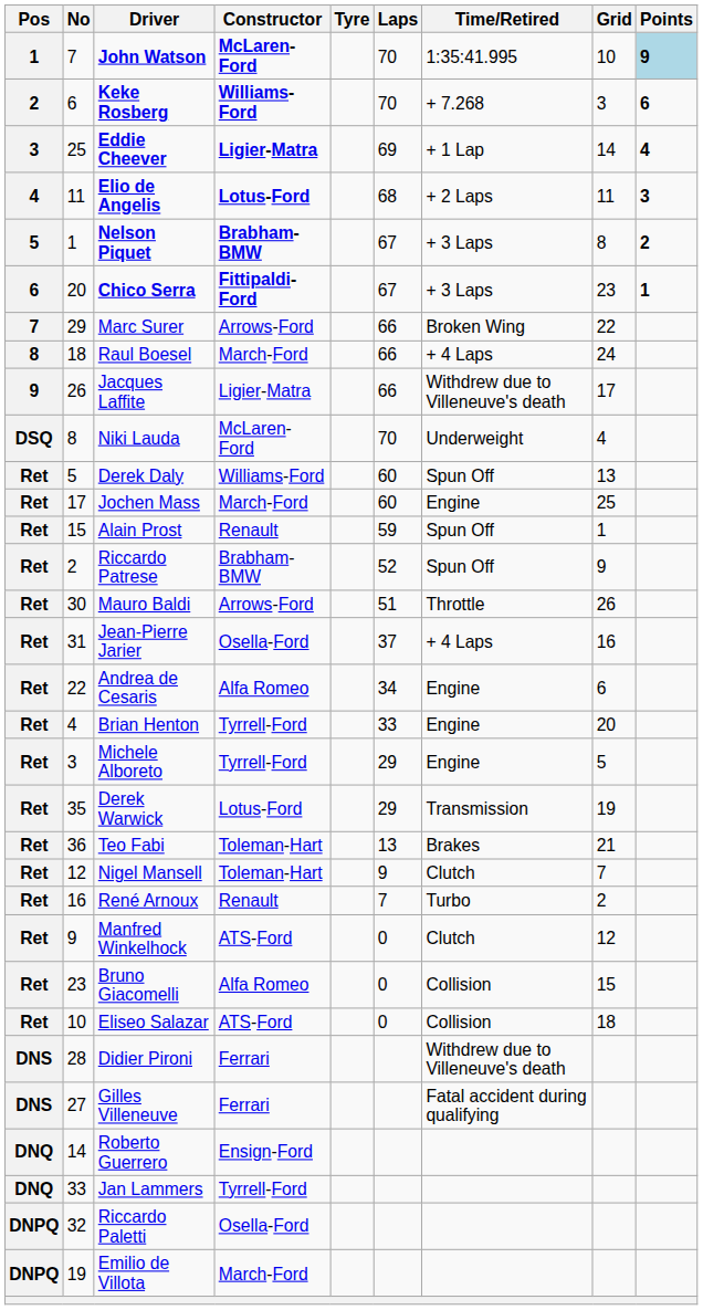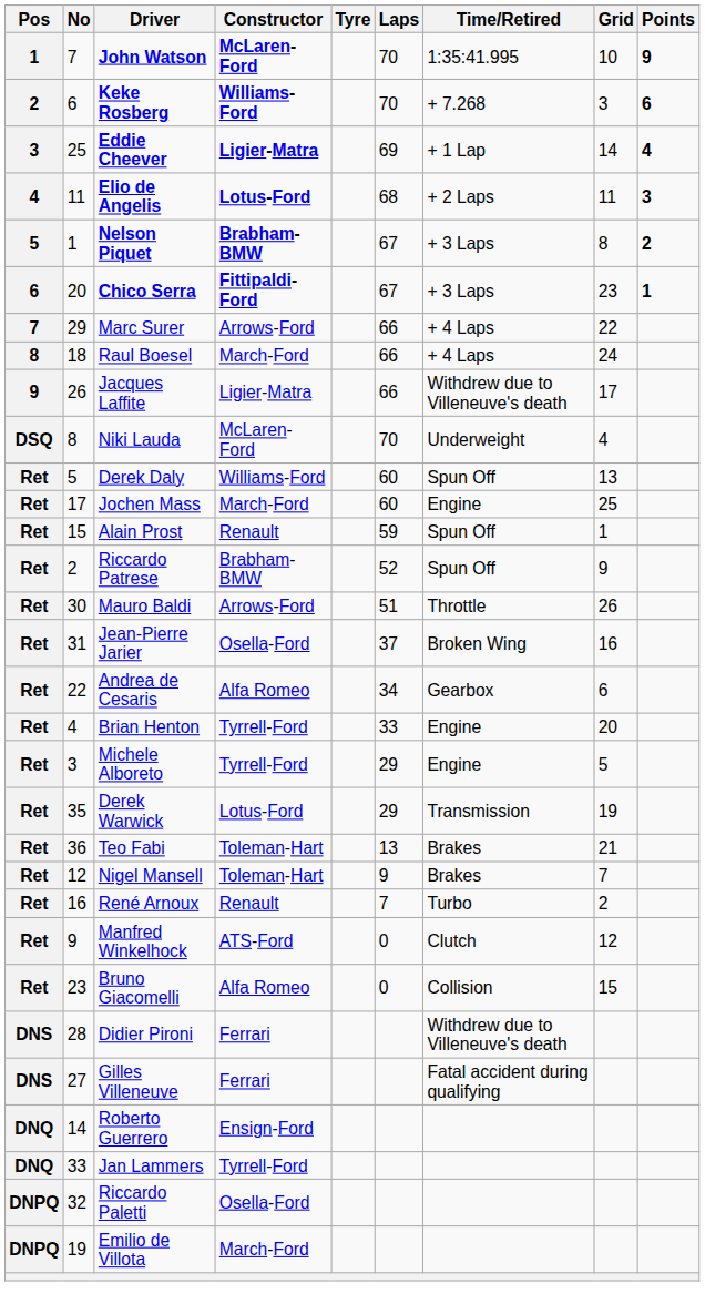 <table class="wikitable" style="font-size:95%;">
 <tr>
 <th>Pos</th>
 <th>No</th>
 <th>Driver</th>
 <th>Constructor</th>
 <th>Tyre</th>
 <th>Laps</th>
 <th>Time/Retired</th>
 <th>Grid</th>
 <th>Points</th>
 </tr>
 <tr>
 <th>1</th>
 <td>7</td>
 <td> <strong><a href='#'>John Watson</a></strong></td>
 <td><strong><a href='#'>McLaren</a>-<a href='#'>Ford</a></strong></td>
 <td></td>
 <td>70</td>
 <td>1:35:41.995</td>
 <td>10</td>
-<td style="background: lightblue;"><strong>9</strong></td>
+<td><strong>9</strong></td>
 </tr>
 <tr>
 <th>2</th>
 <td>6</td>
 <td> <strong><a href='#'>Keke Rosberg</a></strong></td>
 <td><strong><a href='#'>Williams</a>-<a href='#'>Ford</a></strong></td>
 <td></td>
 <td>70</td>
 <td>+ 7.268</td>
 <td>3</td>
 <td><strong>6</strong></td>
 </tr>
 <tr>
 <th>3</th>
 <td>25</td>
 <td> <strong><a href='#'>Eddie Cheever</a></strong></td>
 <td><strong><a href='#'>Ligier</a>-<a href='#'>Matra</a></strong></td>
 <td></td>
 <td>69</td>
 <td>+ 1 Lap</td>
 <td>14</td>
 <td><strong>4</strong></td>
 </tr>
 <tr>
 <th>4</th>
 <td>11</td>
 <td> <strong><a href='#'>Elio de Angelis</a></strong></td>
 <td><strong><a href='#'>Lotus</a>-<a href='#'>Ford</a></strong></td>
 <td></td>
 <td>68</td>
 <td>+ 2 Laps</td>
 <td>11</td>
 <td><strong>3</strong></td>
 </tr>
 <tr>
 <th>5</th>
 <td>1</td>
 <td> <strong><a href='#'>Nelson Piquet</a></strong></td>
 <td><strong><a href='#'>Brabham</a>-<a href='#'>BMW</a></strong></td>
 <td></td>
 <td>67</td>
 <td>+ 3 Laps</td>
 <td>8</td>
 <td><strong>2</strong></td>
 </tr>
 <tr>
 <th>6</th>
 <td>20</td>
 <td> <strong><a href='#'>Chico Serra</a></strong></td>
 <td><strong><a href='#'>Fittipaldi</a>-<a href='#'>Ford</a></strong></td>
 <td></td>
 <td>67</td>
 <td>+ 3 Laps</td>
 <td>23</td>
 <td><strong>1</strong></td>
 </tr>
 <tr>
 <th>7</th>
 <td>29</td>
 <td> <a href='#'>Marc Surer</a></td>
 <td><a href='#'>Arrows</a>-<a href='#'>Ford</a></td>
 <td></td>
 <td>66</td>
-<td>Broken Wing</td>
+<td>+ 4 Laps</td>
 <td>22</td>
 <td> </td>
 </tr>
 <tr>
 <th>8</th>
 <td>18</td>
 <td> <a href='#'>Raul Boesel</a></td>
 <td><a href='#'>March</a>-<a href='#'>Ford</a></td>
 <td></td>
 <td>66</td>
 <td>+ 4 Laps</td>
 <td>24</td>
 <td> </td>
 </tr>
 <tr>
 <th>9</th>
 <td>26</td>
 <td> <a href='#'>Jacques Laffite</a></td>
 <td><a href='#'>Ligier</a>-<a href='#'>Matra</a></td>
 <td></td>
 <td>66</td>
 <td>Withdrew due to Villeneuve's death</td>
 <td>17</td>
 <td> </td>
 </tr>
 <tr>
 <th>DSQ</th>
 <td>8</td>
 <td> <a href='#'>Niki Lauda</a></td>
 <td><a href='#'>McLaren</a>-<a href='#'>Ford</a></td>
 <td></td>
 <td>70</td>
 <td>Underweight</td>
 <td>4</td>
 <td> </td>
 </tr>
 <tr>
 <th>Ret</th>
 <td>5</td>
 <td> <a href='#'>Derek Daly</a></td>
 <td><a href='#'>Williams</a>-<a href='#'>Ford</a></td>
 <td></td>
 <td>60</td>
 <td>Spun Off</td>
 <td>13</td>
 <td> </td>
 </tr>
 <tr>
 <th>Ret</th>
 <td>17</td>
 <td> <a href='#'>Jochen Mass</a></td>
 <td><a href='#'>March</a>-<a href='#'>Ford</a></td>
 <td></td>
 <td>60</td>
 <td>Engine</td>
 <td>25</td>
 <td> </td>
 </tr>
 <tr>
 <th>Ret</th>
 <td>15</td>
 <td> <a href='#'>Alain Prost</a></td>
 <td><a href='#'>Renault</a></td>
 <td></td>
 <td>59</td>
 <td>Spun Off</td>
 <td>1</td>
 <td> </td>
 </tr>
 <tr>
 <th>Ret</th>
 <td>2</td>
 <td> <a href='#'>Riccardo Patrese</a></td>
 <td><a href='#'>Brabham</a>-<a href='#'>BMW</a></td>
 <td></td>
 <td>52</td>
 <td>Spun Off</td>
 <td>9</td>
 <td> </td>
 </tr>
 <tr>
 <th>Ret</th>
 <td>30</td>
 <td> <a href='#'>Mauro Baldi</a></td>
 <td><a href='#'>Arrows</a>-<a href='#'>Ford</a></td>
 <td></td>
 <td>51</td>
 <td>Throttle</td>
 <td>26</td>
 <td> </td>
 </tr>
 <tr>
 <th>Ret</th>
 <td>31</td>
 <td> <a href='#'>Jean-Pierre Jarier</a></td>
 <td><a href='#'>Osella</a>-<a href='#'>Ford</a></td>
 <td></td>
 <td>37</td>
-<td>+ 4 Laps</td>
+<td>Broken Wing</td>
 <td>16</td>
 <td> </td>
 </tr>
 <tr>
 <th>Ret</th>
 <td>22</td>
 <td> <a href='#'>Andrea de Cesaris</a></td>
 <td><a href='#'>Alfa Romeo</a></td>
 <td></td>
 <td>34</td>
-<td>Engine</td>
+<td>Gearbox</td>
 <td>6</td>
 <td> </td>
 </tr>
 <tr>
 <th>Ret</th>
 <td>4</td>
 <td> <a href='#'>Brian Henton</a></td>
 <td><a href='#'>Tyrrell</a>-<a href='#'>Ford</a></td>
 <td></td>
 <td>33</td>
 <td>Engine</td>
 <td>20</td>
 <td> </td>
 </tr>
 <tr>
 <th>Ret</th>
 <td>3</td>
 <td> <a href='#'>Michele Alboreto</a></td>
 <td><a href='#'>Tyrrell</a>-<a href='#'>Ford</a></td>
 <td></td>
 <td>29</td>
 <td>Engine</td>
 <td>5</td>
 <td> </td>
 </tr>
 <tr>
 <th>Ret</th>
 <td>35</td>
 <td> <a href='#'>Derek Warwick</a></td>
 <td><a href='#'>Lotus</a>-<a href='#'>Ford</a></td>
 <td></td>
 <td>29</td>
 <td>Transmission</td>
 <td>19</td>
 <td> </td>
 </tr>
 <tr>
 <th>Ret</th>
 <td>36</td>
 <td> <a href='#'>Teo Fabi</a></td>
 <td><a href='#'>Toleman</a>-<a href='#'>Hart</a></td>
 <td></td>
 <td>13</td>
 <td>Brakes</td>
 <td>21</td>
 <td> </td>
 </tr>
 <tr>
 <th>Ret</th>
 <td>12</td>
 <td> <a href='#'>Nigel Mansell</a></td>
 <td><a href='#'>Toleman</a>-<a href='#'>Hart</a></td>
 <td></td>
 <td>9</td>
-<td>Clutch</td>
+<td>Brakes</td>
 <td>7</td>
 <td> </td>
 </tr>
 <tr>
 <th>Ret</th>
 <td>16</td>
 <td> <a href='#'>René Arnoux</a></td>
 <td><a href='#'>Renault</a></td>
 <td></td>
 <td>7</td>
 <td>Turbo</td>
 <td>2</td>
 <td> </td>
 </tr>
 <tr>
 <th>Ret</th>
 <td>9</td>
 <td> <a href='#'>Manfred Winkelhock</a></td>
 <td><a href='#'>ATS</a>-<a href='#'>Ford</a></td>
 <td></td>
 <td>0</td>
 <td>Clutch</td>
 <td>12</td>
 <td> </td>
 </tr>
 <tr>
 <th>Ret</th>
 <td>23</td>
 <td> <a href='#'>Bruno Giacomelli</a></td>
 <td><a href='#'>Alfa Romeo</a></td>
 <td></td>
 <td>0</td>
 <td>Collision</td>
 <td>15</td>
-<td> </td>
-</tr>
-<tr>
-<th>Ret</th>
-<td>10</td>
-<td> <a href='#'>Eliseo Salazar</a></td>
-<td><a href='#'>ATS</a>-<a href='#'>Ford</a></td>
-<td></td>
-<td>0</td>
-<td>Collision</td>
-<td>18</td>
 <td> </td>
 </tr>
 <tr>
 <th>DNS</th>
 <td>28</td>
 <td> <a href='#'>Didier Pironi</a></td>
 <td><a href='#'>Ferrari</a></td>
 <td></td>
 <td> </td>
 <td>Withdrew due to Villeneuve's death</td>
 <td></td>
 <td> </td>
 </tr>
 <tr>
 <th>DNS</th>
 <td>27</td>
 <td> <a href='#'>Gilles Villeneuve</a></td>
 <td><a href='#'>Ferrari</a></td>
 <td></td>
 <td> </td>
 <td>Fatal accident during qualifying</td>
 <td></td>
 <td> </td>
 </tr>
 <tr>
 <th>DNQ</th>
 <td>14</td>
 <td> <a href='#'>Roberto Guerrero</a></td>
 <td><a href='#'>Ensign</a>-<a href='#'>Ford</a></td>
 <td></td>
 <td> </td>
 <td></td>
 <td></td>
 <td> </td>
 </tr>
 <tr>
 <th>DNQ</th>
 <td>33</td>
 <td> <a href='#'>Jan Lammers</a></td>
 <td><a href='#'>Tyrrell</a>-<a href='#'>Ford</a></td>
 <td></td>
 <td> </td>
 <td></td>
 <td></td>
 <td> </td>
 </tr>
 <tr>
 <th>DNPQ</th>
 <td>32</td>
 <td> <a href='#'>Riccardo Paletti</a></td>
 <td><a href='#'>Osella</a>-<a href='#'>Ford</a></td>
 <td></td>
 <td> </td>
 <td></td>
 <td></td>
 <td> </td>
 </tr>
 <tr>
 <th>DNPQ</th>
 <td>19</td>
 <td> <a href='#'>Emilio de Villota</a></td>
 <td><a href='#'>March</a>-<a href='#'>Ford</a></td>
 <td></td>
 <td> </td>
 <td> </td>
 <td> </td>
 <td> </td>
 </tr>
 <tr>
 <th colspan="9"></th>
 </tr>
 </table>
